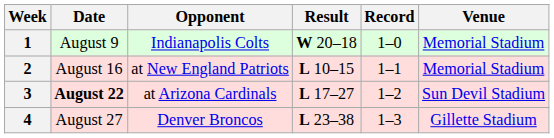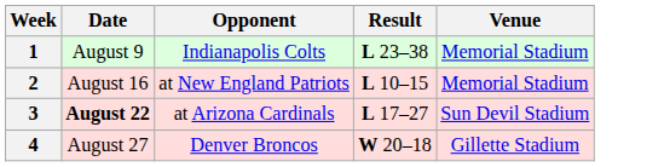 <table class="wikitable" style="text-align:center">
 <tr>
 <th>Week</th>
 <th>Date</th>
 <th>Opponent</th>
 <th>Result</th>
-<th>Record</th>
 <th>Venue</th>
 </tr>
 <tr style="background:#dfd;">
 <th>1</th>
 <td>August 9</td>
 <td><a href='#'>Indianapolis Colts</a></td>
-<td><strong>W</strong> 20–18</td>
-<td>1–0</td>
+<td><strong>L</strong> 23–38</td>
 <td><a href='#'>Memorial Stadium</a></td>
 </tr>
 <tr style="background:#fdd;">
 <th>2</th>
 <td>August 16</td>
 <td>at <a href='#'>New England Patriots</a></td>
 <td><strong>L</strong> 10–15</td>
-<td>1–1</td>
 <td><a href='#'>Memorial Stadium</a></td>
 </tr>
 <tr style="background:#fdd;">
 <th>3</th>
 <td><strong>August 22</strong></td>
 <td>at <a href='#'>Arizona Cardinals</a></td>
 <td><strong>L</strong> 17–27</td>
-<td>1–2</td>
 <td><a href='#'>Sun Devil Stadium</a></td>
 </tr>
 <tr style="background:#fdd;">
 <th>4</th>
 <td>August 27</td>
 <td><a href='#'>Denver Broncos</a></td>
-<td><strong>L</strong> 23–38</td>
-<td>1–3</td>
+<td><strong>W</strong> 20–18</td>
 <td><a href='#'>Gillette Stadium</a></td>
 </tr>
 </table>
